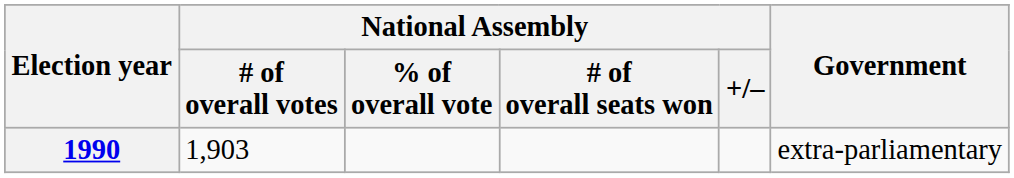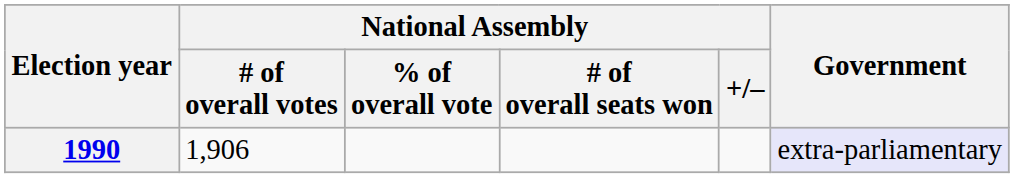 <table class=wikitable>
 <tr>
 <th rowspan=2>Election year</th>
 <th colspan=4>National Assembly</th>
 <th rowspan=2>Government</th>
 </tr>
 <tr>
 <th># of<br>overall votes</th>
 <th>% of<br>overall vote</th>
 <th># of<br>overall seats won</th>
 <th>+/–</th>
 </tr>
 <tr>
 <th><a href='#'>1990</a></th>
-<td>1,903</td>
+<td>1,906</td>
 <td></td>
 <td></td>
 <td></td>
-<td>extra-parliamentary</td>
+<td style="background: lavender;">extra-parliamentary</td>
 </tr>
 </table>
